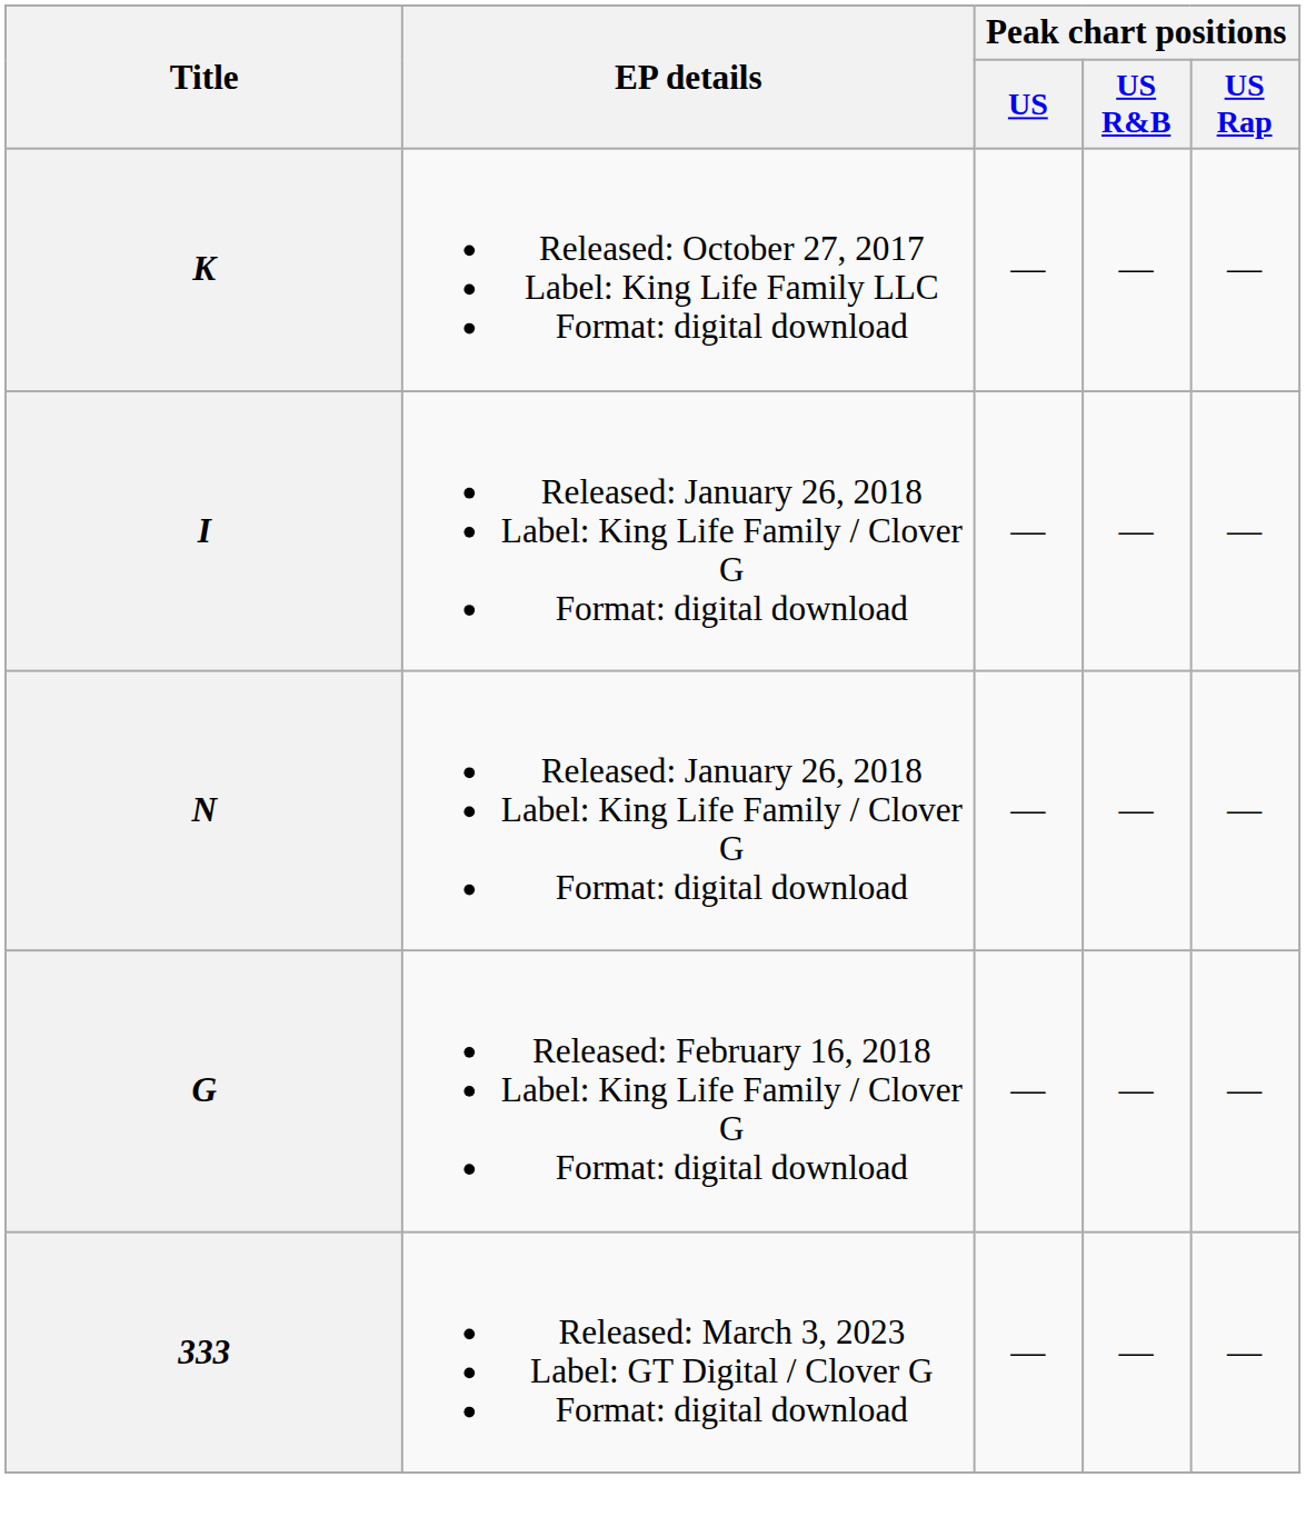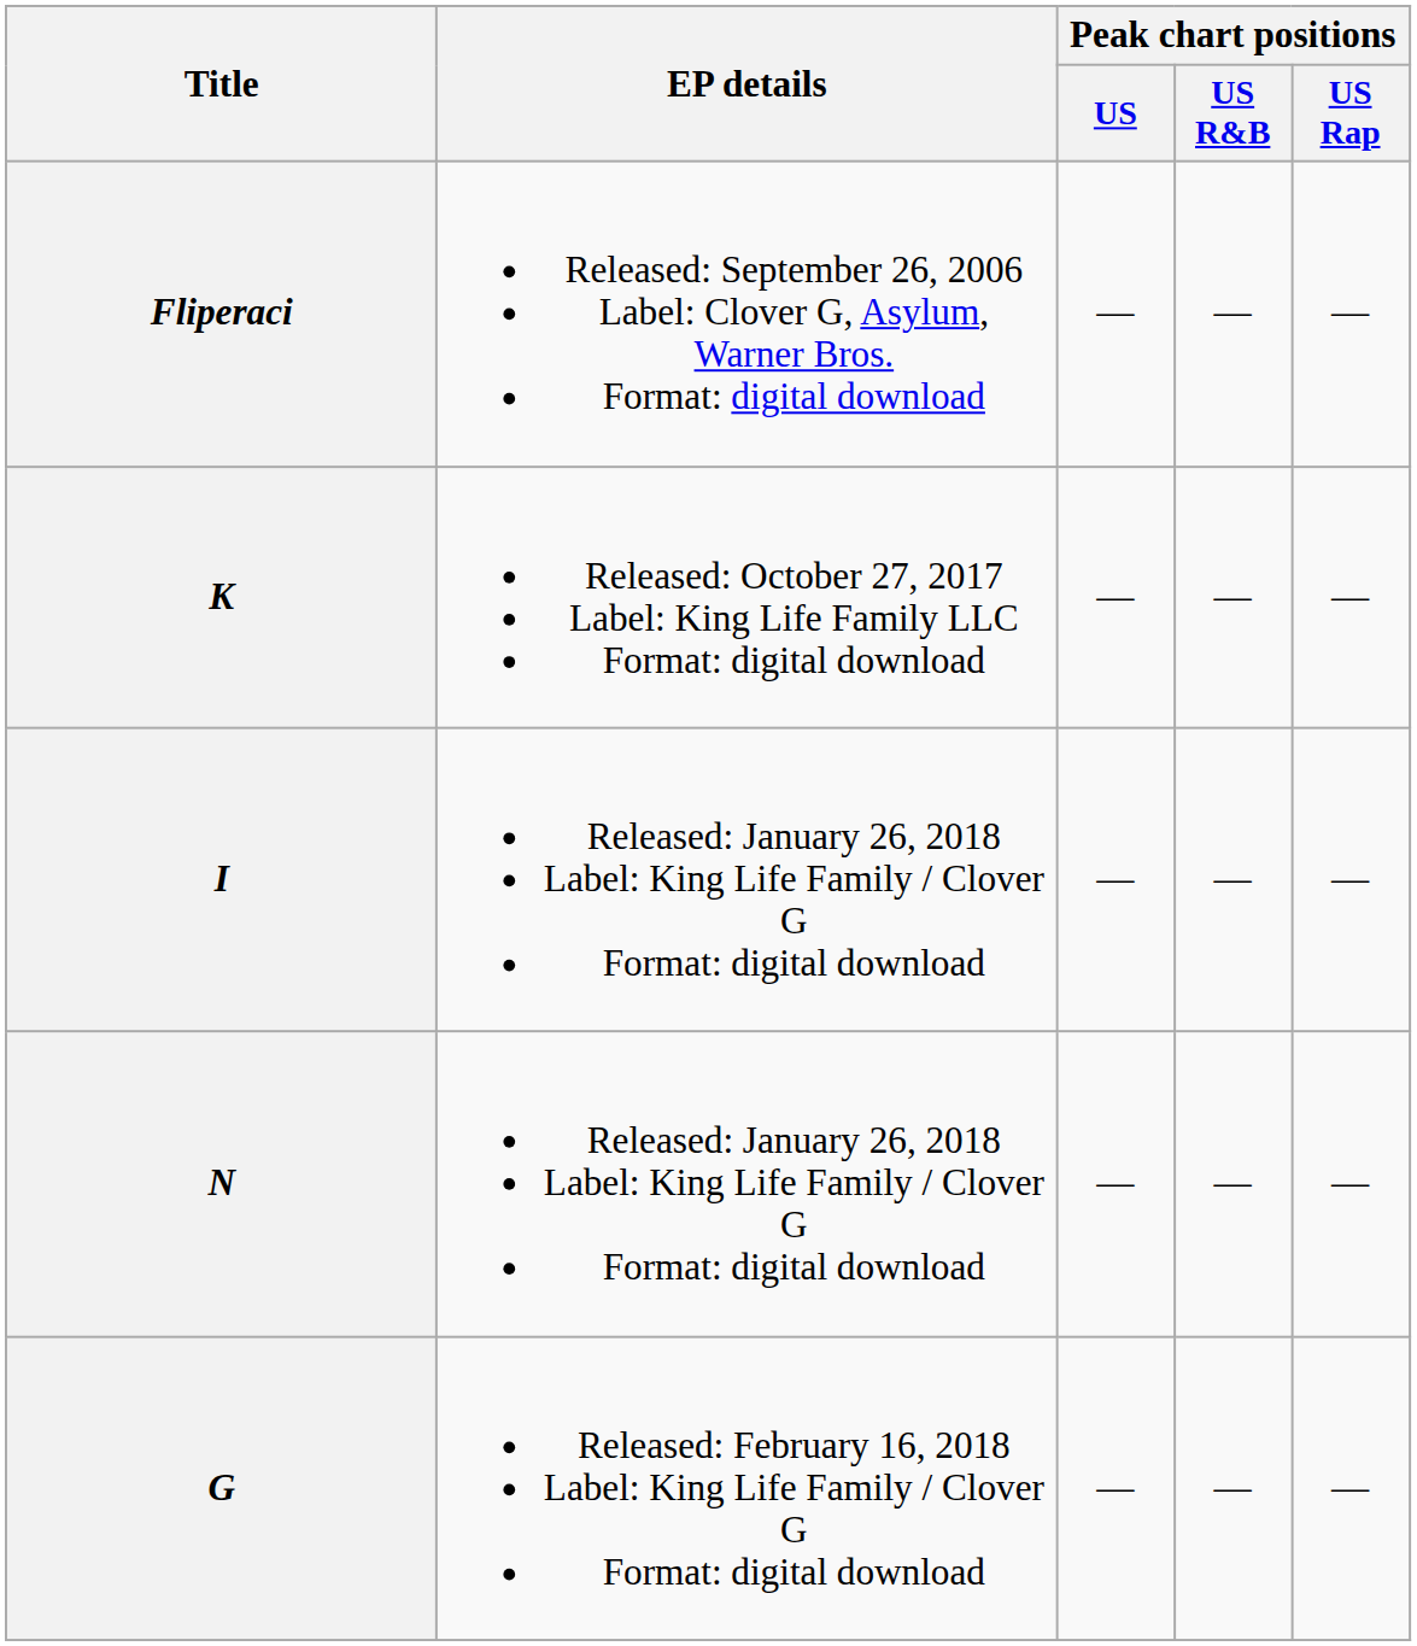 <table class="wikitable plainrowheaders" style="text-align:center;">
 <tr>
 <th scope="col" rowspan="2" style="width:11em;">Title</th>
 <th scope="col" rowspan="2" style="width:16em;">EP details</th>
 <th scope="col" colspan="3">Peak chart positions</th>
 </tr>
 <tr>
 <th style="width:3em;font-size:90%;"><a href='#'>US</a><br></th>
 <th style="width:3em;font-size:90%;"><a href='#'>US R&B</a></th>
 <th style="width:3em;font-size:90%;"><a href='#'>US Rap</a></th>
+</tr>
+<tr>
+<th scope="row"><em>Fliperaci</em></th>
+<td><br><ul><li>Released: September 26, 2006</li><li>Label: Clover G, <a href='#'>Asylum</a>, <a href='#'>Warner Bros.</a></li><li>Format: <a href='#'>digital download</a></li></ul></td>
+<td>—</td>
+<td>—</td>
+<td>—</td>
 </tr>
 <tr>
 <th scope="row"><em>K</em></th>
 <td><br><ul><li>Released: October 27, 2017</li><li>Label: King Life Family LLC</li><li>Format: digital download</li></ul></td>
 <td>—</td>
 <td>—</td>
 <td>—</td>
 </tr>
 <tr>
 <th scope="row"><em>I</em></th>
 <td><br><ul><li>Released: January 26, 2018</li><li>Label: King Life Family / Clover G</li><li>Format: digital download</li></ul></td>
 <td>—</td>
 <td>—</td>
 <td>—</td>
 </tr>
 <tr>
 <th scope="row"><em>N</em></th>
 <td><br><ul><li>Released: January 26, 2018</li><li>Label: King Life Family / Clover G</li><li>Format: digital download</li></ul></td>
 <td>—</td>
 <td>—</td>
 <td>—</td>
 </tr>
 <tr>
 <th scope="row"><em>G</em></th>
 <td><br><ul><li>Released: February 16, 2018</li><li>Label: King Life Family / Clover G</li><li>Format: digital download</li></ul></td>
 <td>—</td>
 <td>—</td>
 <td>—</td>
 </tr>
 <tr>
-<th scope="row"><em>333</em></th>
-<td><br><ul><li>Released: March 3, 2023</li><li>Label: GT Digital / Clover G</li><li>Format: digital download</li></ul></td>
-<td>—</td>
-<td>—</td>
-<td>—</td>
-</tr>
-<tr>
 </tr>
 </table>
